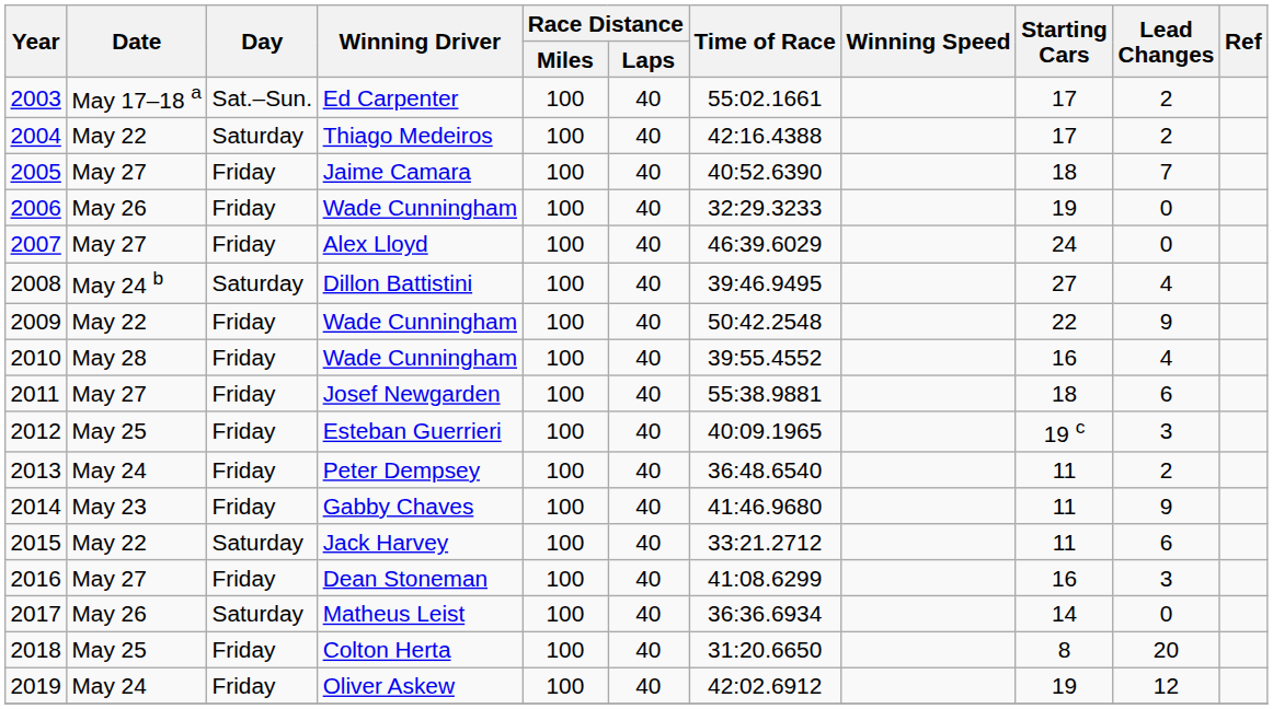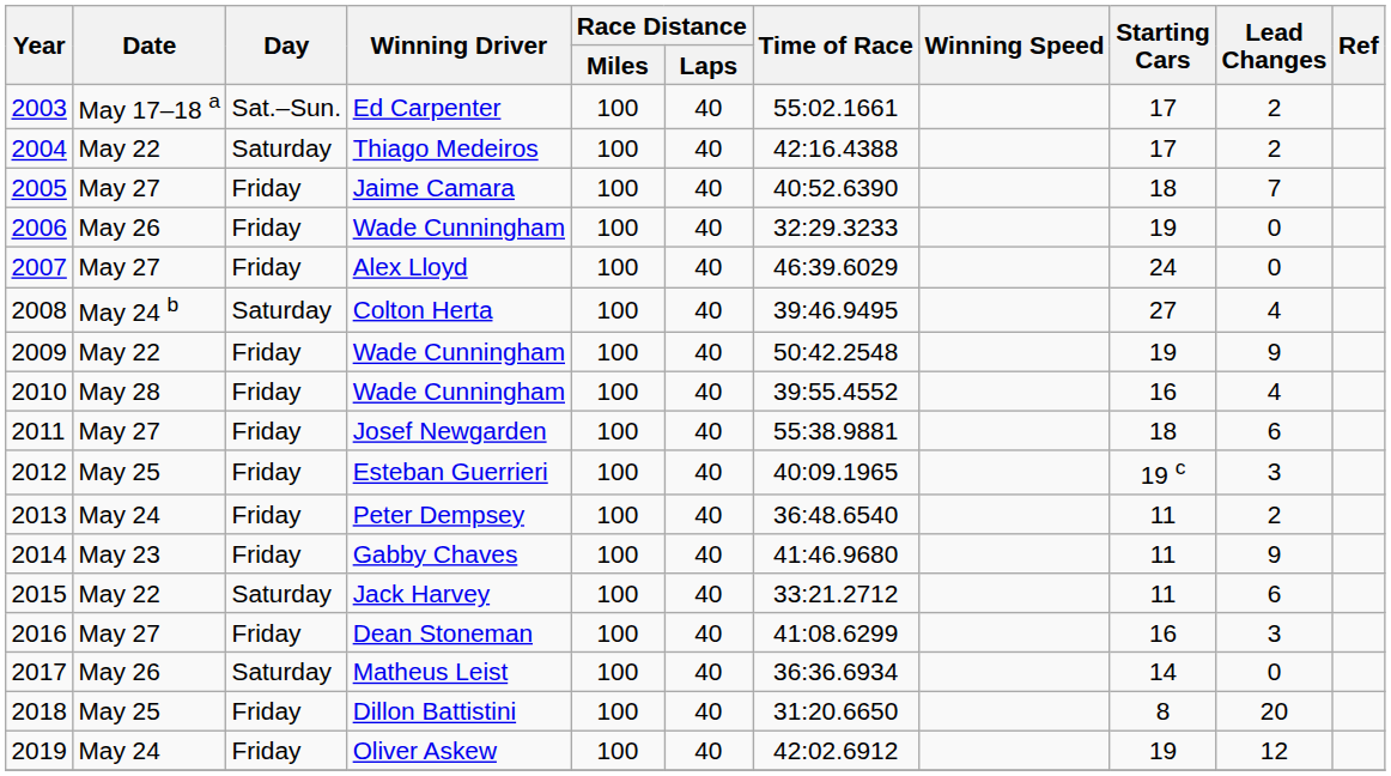 <table class="wikitable" style="font-size: 95%;">
 <tr>
 <th rowspan="2">Year</th>
 <th rowspan="2">Date</th>
 <th rowspan="2">Day</th>
 <th rowspan="2">Winning Driver</th>
 <th colspan="2">Race Distance</th>
 <th rowspan="2">Time of Race</th>
 <th rowspan="2">Winning Speed</th>
 <th rowspan="2">Starting<br>Cars</th>
 <th rowspan="2">Lead<br>Changes</th>
 <th rowspan="2">Ref</th>
 </tr>
 <tr>
 <th>Miles</th>
 <th>Laps</th>
 </tr>
 <tr>
 <td><a href='#'>2003</a></td>
 <td>May 17–18 <sup>a</sup></td>
 <td>Sat.–Sun.</td>
 <td> <a href='#'>Ed Carpenter</a></td>
 <td style="text-align:center;">100</td>
 <td style="text-align:center;">40</td>
 <td style="text-align:center;">55:02.1661</td>
 <td style="text-align:center;"></td>
 <td style="text-align:center;">17</td>
 <td style="text-align:center;">2</td>
 <td style="text-align:center;"></td>
 </tr>
 <tr>
 <td><a href='#'>2004</a></td>
 <td>May 22</td>
 <td>Saturday</td>
 <td> <a href='#'>Thiago Medeiros</a></td>
 <td style="text-align:center;">100</td>
 <td style="text-align:center;">40</td>
 <td style="text-align:center;">42:16.4388</td>
 <td style="text-align:center;"></td>
 <td style="text-align:center;">17</td>
 <td style="text-align:center;">2</td>
 <td style="text-align:center;"></td>
 </tr>
 <tr>
 <td><a href='#'>2005</a></td>
 <td>May 27</td>
 <td>Friday</td>
 <td> <a href='#'>Jaime Camara</a></td>
 <td style="text-align:center;">100</td>
 <td style="text-align:center;">40</td>
 <td style="text-align:center;">40:52.6390</td>
 <td style="text-align:center;"></td>
 <td style="text-align:center;">18</td>
 <td style="text-align:center;">7</td>
 <td style="text-align:center;"></td>
 </tr>
 <tr>
 <td><a href='#'>2006</a></td>
 <td>May 26</td>
 <td>Friday</td>
 <td> <a href='#'>Wade Cunningham</a></td>
 <td style="text-align:center;">100</td>
 <td style="text-align:center;">40</td>
 <td style="text-align:center;">32:29.3233</td>
 <td style="text-align:center;"></td>
 <td style="text-align:center;">19</td>
 <td style="text-align:center;">0</td>
 <td style="text-align:center;"></td>
 </tr>
 <tr>
 <td><a href='#'>2007</a></td>
 <td>May 27</td>
 <td>Friday</td>
 <td> <a href='#'>Alex Lloyd</a></td>
 <td style="text-align:center;">100</td>
 <td style="text-align:center;">40</td>
 <td style="text-align:center;">46:39.6029</td>
 <td style="text-align:center;"></td>
 <td style="text-align:center;">24</td>
 <td style="text-align:center;">0</td>
 <td style="text-align:center;"></td>
 </tr>
 <tr>
 <td>2008</td>
 <td>May 24 <sup>b</sup></td>
 <td>Saturday</td>
-<td> <a href='#'>Dillon Battistini</a></td>
+<td> <a href='#'>Colton Herta</a></td>
 <td style="text-align:center;">100</td>
 <td style="text-align:center;">40</td>
 <td style="text-align:center;">39:46.9495</td>
 <td style="text-align:center;"></td>
 <td style="text-align:center;">27</td>
 <td style="text-align:center;">4</td>
 <td style="text-align:center;"></td>
 </tr>
 <tr>
 <td>2009</td>
 <td>May 22</td>
 <td>Friday</td>
 <td> <a href='#'>Wade Cunningham</a></td>
 <td style="text-align:center;">100</td>
 <td style="text-align:center;">40</td>
 <td style="text-align:center;">50:42.2548</td>
 <td style="text-align:center;"></td>
-<td style="text-align:center;">22</td>
+<td style="text-align:center;">19</td>
 <td style="text-align:center;">9</td>
 <td style="text-align:center;"></td>
 </tr>
 <tr>
 <td>2010</td>
 <td>May 28</td>
 <td>Friday</td>
 <td> <a href='#'>Wade Cunningham</a></td>
 <td style="text-align:center;">100</td>
 <td style="text-align:center;">40</td>
 <td style="text-align:center;">39:55.4552</td>
 <td style="text-align:center;"></td>
 <td style="text-align:center;">16</td>
 <td style="text-align:center;">4</td>
 <td style="text-align:center;"></td>
 </tr>
 <tr>
 <td>2011</td>
 <td>May 27</td>
 <td>Friday</td>
 <td> <a href='#'>Josef Newgarden</a></td>
 <td style="text-align:center;">100</td>
 <td style="text-align:center;">40</td>
 <td style="text-align:center;">55:38.9881</td>
 <td style="text-align:center;"></td>
 <td style="text-align:center;">18</td>
 <td style="text-align:center;">6</td>
 <td style="text-align:center;"></td>
 </tr>
 <tr>
 <td>2012</td>
 <td>May 25</td>
 <td>Friday</td>
 <td> <a href='#'>Esteban Guerrieri</a></td>
 <td style="text-align:center;">100</td>
 <td style="text-align:center;">40</td>
 <td style="text-align:center;">40:09.1965</td>
 <td style="text-align:center;"></td>
 <td style="text-align:center;">19 <sup>c</sup></td>
 <td style="text-align:center;">3</td>
 <td style="text-align:center;"></td>
 </tr>
 <tr>
 <td>2013</td>
 <td>May 24</td>
 <td>Friday</td>
 <td> <a href='#'>Peter Dempsey</a></td>
 <td style="text-align:center;">100</td>
 <td style="text-align:center;">40</td>
 <td style="text-align:center;">36:48.6540</td>
 <td style="text-align:center;"></td>
 <td style="text-align:center;">11</td>
 <td style="text-align:center;">2</td>
 <td style="text-align:center;"></td>
 </tr>
 <tr>
 <td>2014</td>
 <td>May 23</td>
 <td>Friday</td>
 <td> <a href='#'>Gabby Chaves</a></td>
 <td style="text-align:center;">100</td>
 <td style="text-align:center;">40</td>
 <td style="text-align:center;">41:46.9680</td>
 <td style="text-align:center;"></td>
 <td style="text-align:center;">11</td>
 <td style="text-align:center;">9</td>
 <td style="text-align:center;"></td>
 </tr>
 <tr>
 <td>2015</td>
 <td>May 22</td>
 <td>Saturday</td>
 <td> <a href='#'>Jack Harvey</a></td>
 <td style="text-align:center;">100</td>
 <td style="text-align:center;">40</td>
 <td style="text-align:center;">33:21.2712</td>
 <td style="text-align:center;"></td>
 <td style="text-align:center;">11</td>
 <td style="text-align:center;">6</td>
 <td style="text-align:center;"></td>
 </tr>
 <tr>
 <td>2016</td>
 <td>May 27</td>
 <td>Friday</td>
 <td> <a href='#'>Dean Stoneman</a></td>
 <td style="text-align:center;">100</td>
 <td style="text-align:center;">40</td>
 <td style="text-align:center;">41:08.6299</td>
 <td style="text-align:center;"></td>
 <td style="text-align:center;">16</td>
 <td style="text-align:center;">3</td>
 <td style="text-align:center;"></td>
 </tr>
 <tr>
 <td>2017</td>
 <td>May 26</td>
 <td>Saturday</td>
 <td> <a href='#'>Matheus Leist</a></td>
 <td style="text-align:center;">100</td>
 <td style="text-align:center;">40</td>
 <td style="text-align:center;">36:36.6934</td>
 <td style="text-align:center;"></td>
 <td style="text-align:center;">14</td>
 <td style="text-align:center;">0</td>
 <td style="text-align:center;"></td>
 </tr>
 <tr>
 <td>2018</td>
 <td>May 25</td>
 <td>Friday</td>
-<td> <a href='#'>Colton Herta</a></td>
+<td> <a href='#'>Dillon Battistini</a></td>
 <td style="text-align:center;">100</td>
 <td style="text-align:center;">40</td>
 <td style="text-align:center;">31:20.6650</td>
 <td style="text-align:center;"></td>
 <td style="text-align:center;">8</td>
 <td style="text-align:center;">20</td>
 <td style="text-align:center;"></td>
 </tr>
 <tr>
 <td>2019</td>
 <td>May 24</td>
 <td>Friday</td>
 <td> <a href='#'>Oliver Askew</a></td>
 <td style="text-align:center;">100</td>
 <td style="text-align:center;">40</td>
 <td style="text-align:center;">42:02.6912</td>
 <td style="text-align:center;"></td>
 <td style="text-align:center;">19</td>
 <td style="text-align:center;">12</td>
 <td style="text-align:center;"></td>
 </tr>
 <tr>
 </tr>
 </table>
